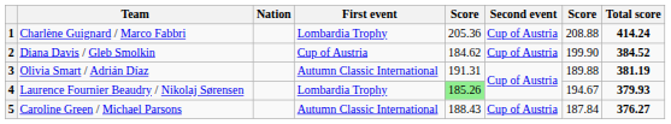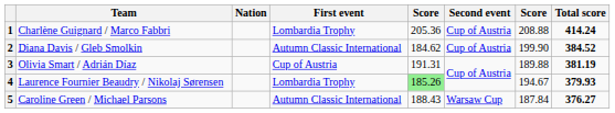 <table class="wikitable unsortable" style="text-align:left; width:100%">
 <tr>
 <th scope="col"></th>
 <th scope="col">Team</th>
 <th scope="col">Nation</th>
 <th scope="col">First event</th>
 <th scope="col">Score</th>
 <th scope="col">Second event</th>
 <th scope="col">Score</th>
 <th scope="col">Total score</th>
 </tr>
 <tr>
 <th scope="row">1</th>
 <td><a href='#'>Charlène Guignard</a> / <a href='#'>Marco Fabbri</a></td>
 <td></td>
 <td><a href='#'>Lombardia Trophy</a></td>
 <td style="text-align:center">205.36</td>
 <td><a href='#'>Cup of Austria</a></td>
 <td style="text-align:center">208.88</td>
 <td style="text-align:center"><strong>414.24</strong></td>
 </tr>
 <tr>
 <th scope="row">2</th>
 <td><a href='#'>Diana Davis</a> / <a href='#'>Gleb Smolkin</a></td>
 <td></td>
-<td><a href='#'>Cup of Austria</a></td>
+<td><a href='#'>Autumn Classic International</a></td>
 <td style="text-align:center">184.62</td>
 <td><a href='#'>Cup of Austria</a></td>
 <td style="text-align:center">199.90</td>
 <td style="text-align:center"><strong>384.52</strong></td>
 </tr>
 <tr>
 <th scope="row">3</th>
 <td><a href='#'>Olivia Smart</a> / <a href='#'>Adrián Díaz</a></td>
 <td></td>
-<td><a href='#'>Autumn Classic International</a></td>
+<td><a href='#'>Cup of Austria</a></td>
 <td style="text-align:center">191.31</td>
 <td rowspan="2"><a href='#'>Cup of Austria</a></td>
 <td style="text-align:center">189.88</td>
 <td style="text-align:center"><strong>381.19</strong></td>
 </tr>
 <tr>
 <th scope="row">4</th>
 <td><a href='#'>Laurence Fournier Beaudry</a> / <a href='#'>Nikolaj Sørensen</a></td>
 <td></td>
 <td><a href='#'>Lombardia Trophy</a></td>
 <td style="background: lightgreen; text-align:center">185.26</td>
 <td style="text-align:center">194.67</td>
 <td style="text-align:center"><strong>379.93</strong></td>
 </tr>
 <tr>
 <th scope="row">5</th>
 <td><a href='#'>Caroline Green</a> / <a href='#'>Michael Parsons</a></td>
 <td></td>
 <td><a href='#'>Autumn Classic International</a></td>
 <td style="text-align:center">188.43</td>
-<td><a href='#'>Cup of Austria</a></td>
+<td><a href='#'>Warsaw Cup</a></td>
 <td style="text-align:center">187.84</td>
 <td style="text-align:center"><strong>376.27</strong></td>
 </tr>
 </table>
